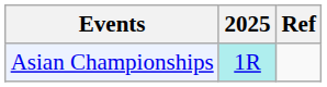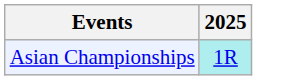 <table class="wikitable" style="font-size: 90%; text-align:center">
 <tr>
 <th>Events</th>
 <th>2025</th>
-<th>Ref</th>
 </tr>
 <tr>
 <td bgcolor="#ECF2FF"; align="left"><a href='#'>Asian Championships</a></td>
 <td bgcolor=AFEEEE><a href='#'>1R</a></td>
-<td></td>
 </tr>
 </table>
